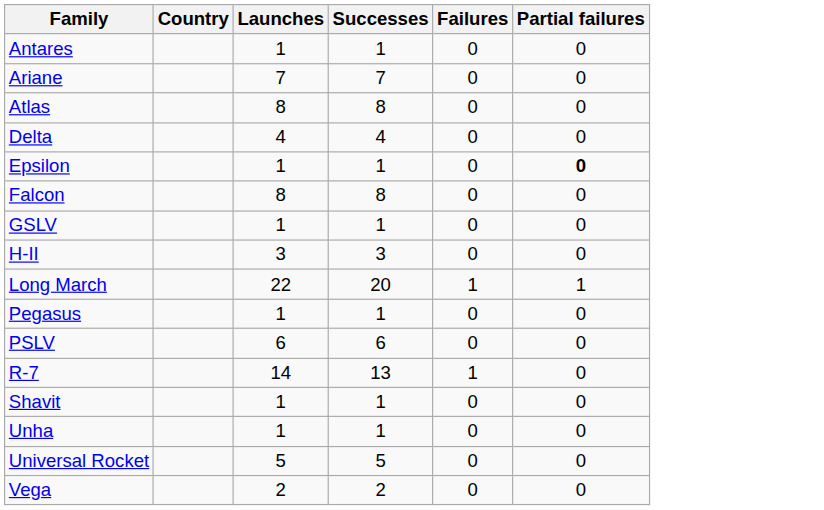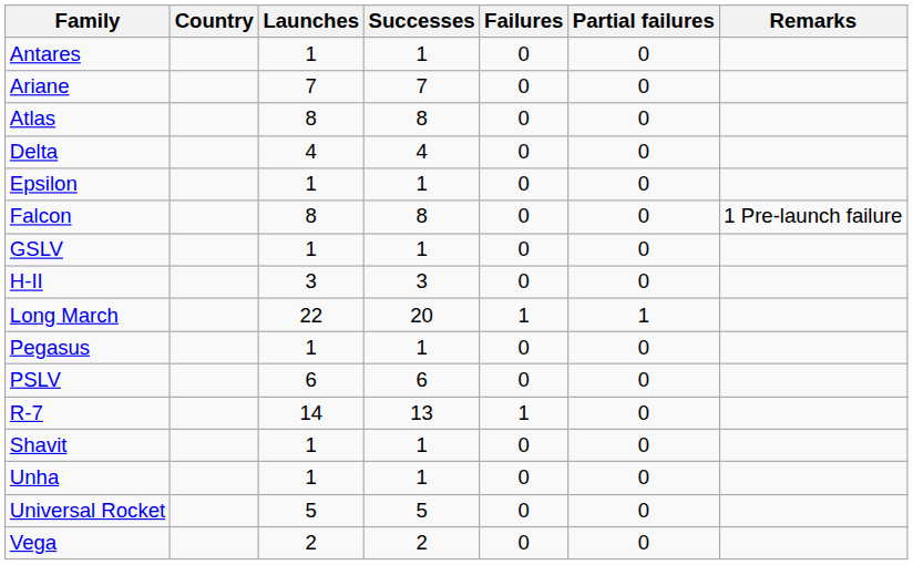 <table class="wikitable sortable collapsible collapsed" style=text-align:center>
 <tr>
 <th>Family</th>
 <th>Country</th>
 <th>Launches</th>
 <th>Successes</th>
 <th>Failures</th>
 <th>Partial failures</th>
+<th>Remarks</th>
 </tr>
 <tr>
 <td align=left><a href='#'>Antares</a></td>
 <td align=left></td>
 <td>1</td>
 <td>1</td>
 <td>0</td>
 <td>0</td>
+<td></td>
 </tr>
 <tr>
 <td align=left><a href='#'>Ariane</a></td>
 <td align=left></td>
 <td>7</td>
 <td>7</td>
 <td>0</td>
 <td>0</td>
+<td></td>
 </tr>
 <tr>
 <td align=left><a href='#'>Atlas</a></td>
 <td align=left></td>
 <td>8</td>
 <td>8</td>
 <td>0</td>
 <td>0</td>
+<td></td>
 </tr>
 <tr>
 <td align=left><a href='#'>Delta</a></td>
 <td align=left></td>
 <td>4</td>
 <td>4</td>
 <td>0</td>
 <td>0</td>
+<td></td>
 </tr>
 <tr>
 <td align=left><a href='#'>Epsilon</a></td>
 <td align=left></td>
 <td>1</td>
 <td>1</td>
 <td>0</td>
-<td><strong>0</strong></td>
+<td>0</td>
+<td></td>
 </tr>
 <tr>
 <td align=left><a href='#'>Falcon</a></td>
 <td align=left></td>
 <td>8</td>
 <td>8</td>
 <td>0</td>
 <td>0</td>
+<td align=left>1 Pre-launch failure</td>
 </tr>
 <tr>
 <td align=left><a href='#'>GSLV</a></td>
 <td align=left></td>
 <td>1</td>
 <td>1</td>
 <td>0</td>
 <td>0</td>
+<td></td>
 </tr>
 <tr>
 <td align=left><a href='#'>H-II</a></td>
 <td align=left></td>
 <td>3</td>
 <td>3</td>
 <td>0</td>
 <td>0</td>
+<td></td>
 </tr>
 <tr>
 <td align=left><a href='#'>Long March</a></td>
 <td align=left></td>
 <td>22</td>
 <td>20</td>
 <td>1</td>
 <td>1</td>
+<td></td>
 </tr>
 <tr>
 <td align=left><a href='#'>Pegasus</a></td>
 <td align=left></td>
 <td>1</td>
 <td>1</td>
 <td>0</td>
 <td>0</td>
+<td></td>
 </tr>
 <tr>
 <td align=left><a href='#'>PSLV</a></td>
 <td align=left></td>
 <td>6</td>
 <td>6</td>
 <td>0</td>
 <td>0</td>
+<td></td>
 </tr>
 <tr>
 <td align=left><a href='#'>R-7</a></td>
 <td align=left></td>
 <td>14</td>
 <td>13</td>
 <td>1</td>
 <td>0</td>
+<td></td>
 </tr>
 <tr>
 <td align=left><a href='#'>Shavit</a></td>
 <td align=left></td>
 <td>1</td>
 <td>1</td>
 <td>0</td>
 <td>0</td>
+<td></td>
 </tr>
 <tr>
 <td align=left><a href='#'>Unha</a></td>
 <td align=left></td>
 <td>1</td>
 <td>1</td>
 <td>0</td>
 <td>0</td>
+<td></td>
 </tr>
 <tr>
 <td align=left><a href='#'>Universal Rocket</a></td>
 <td align=left></td>
 <td>5</td>
 <td>5</td>
 <td>0</td>
 <td>0</td>
+<td></td>
 </tr>
 <tr>
 <td align=left><a href='#'>Vega</a></td>
 <td align=left></td>
 <td>2</td>
 <td>2</td>
 <td>0</td>
 <td>0</td>
+<td></td>
 </tr>
 </table>
